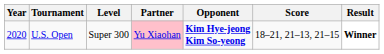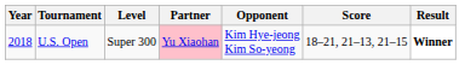 <table class="sortable wikitable" style="font-size: 90%;">
 <tr>
 <th>Year</th>
 <th>Tournament</th>
 <th>Level</th>
 <th>Partner</th>
 <th>Opponent</th>
 <th>Score</th>
 <th>Result</th>
 </tr>
 <tr>
-<td align="center"><a href='#'>2020</a></td>
+<td align="center"><a href='#'>2018</a></td>
 <td align="left"><a href='#'>U.S. Open</a></td>
 <td align="left">Super 300</td>
 <td align="left" style="background: pink;"> <a href='#'>Yu Xiaohan</a></td>
-<td align="left"><strong> <a href='#'>Kim Hye-jeong</a> <br>  <a href='#'>Kim So-yeong</a></strong></td>
+<td align="left"> <a href='#'>Kim Hye-jeong</a> <br>  <a href='#'>Kim So-yeong</a></td>
 <td align="left">18–21, 21–13, 21–15</td>
 <td style="text-align:left; background:white"> <strong>Winner</strong></td>
 </tr>
 </table>
